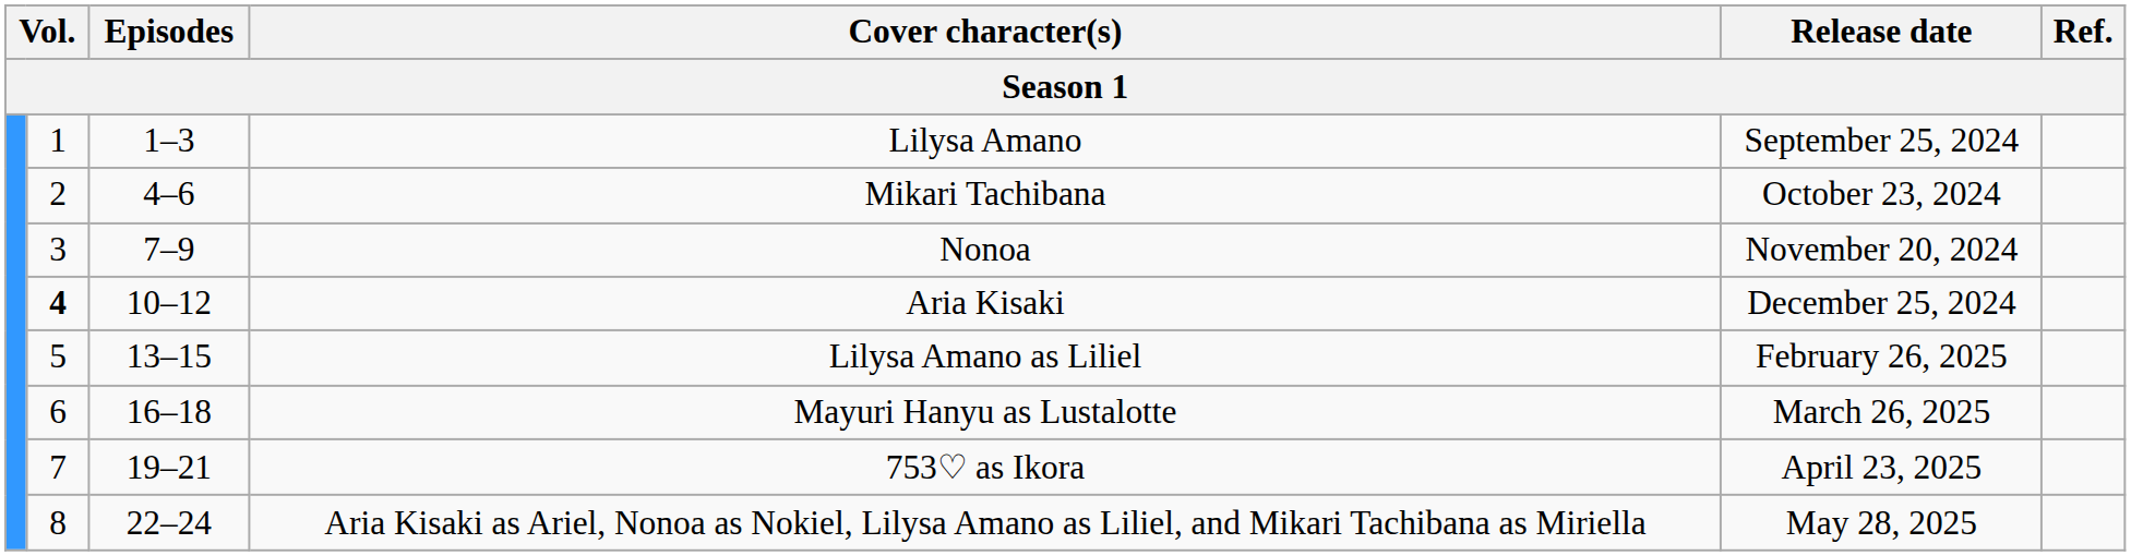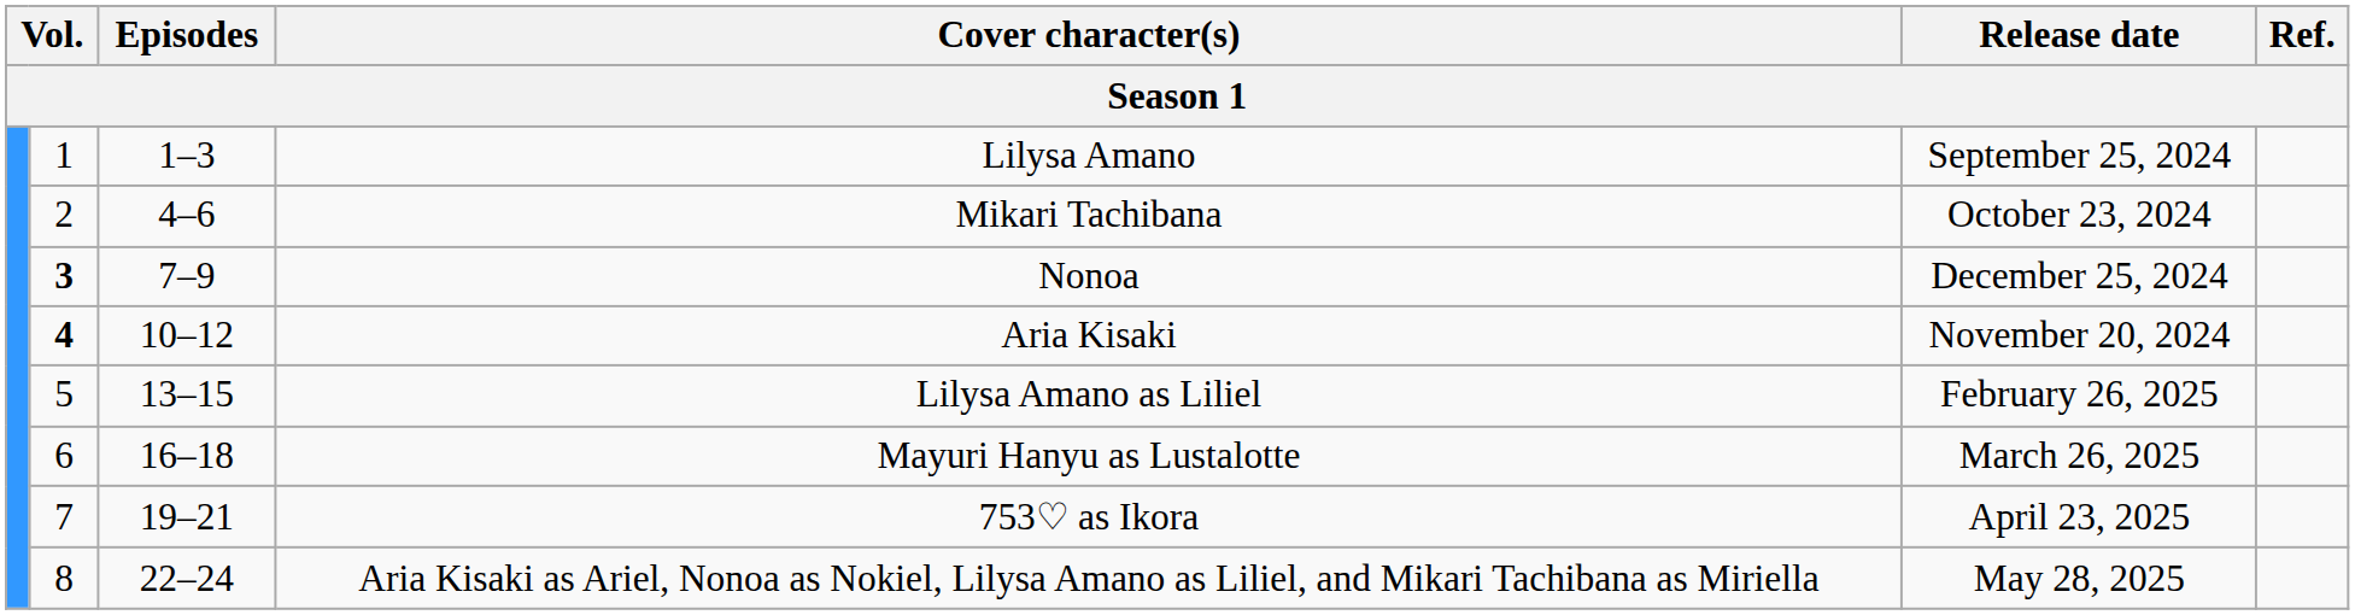 <table class="wikitable" style="text-align: center; width: 50%;">
 <tr>
 <th colspan="2">Vol.</th>
 <th>Episodes</th>
 <th>Cover character(s)</th>
 <th>Release date</th>
 <th>Ref.</th>
 </tr>
 <tr>
 <th colspan="6">Season 1</th>
 </tr>
 <tr>
 <td rowspan="8" width="1%" style="background: #3198FF;"></td>
 <td>1</td>
 <td>1–3</td>
 <td>Lilysa Amano</td>
 <td>September 25, 2024</td>
 <td></td>
 </tr>
 <tr>
 <td>2</td>
 <td>4–6</td>
 <td>Mikari Tachibana</td>
 <td>October 23, 2024</td>
 <td></td>
 </tr>
 <tr>
-<td>3</td>
+<td><strong>3</strong></td>
 <td>7–9</td>
 <td>Nonoa</td>
-<td>November 20, 2024</td>
+<td>December 25, 2024</td>
 <td></td>
 </tr>
 <tr>
 <td><strong>4</strong></td>
 <td>10–12</td>
 <td>Aria Kisaki</td>
-<td>December 25, 2024</td>
+<td>November 20, 2024</td>
 <td></td>
 </tr>
 <tr>
 <td>5</td>
 <td>13–15</td>
 <td>Lilysa Amano as Liliel</td>
 <td>February 26, 2025</td>
 <td></td>
 </tr>
 <tr>
 <td>6</td>
 <td>16–18</td>
 <td>Mayuri Hanyu as Lustalotte</td>
 <td>March 26, 2025</td>
 <td></td>
 </tr>
 <tr>
 <td>7</td>
 <td>19–21</td>
 <td>753♡ as Ikora</td>
 <td>April 23, 2025</td>
 <td></td>
 </tr>
 <tr>
 <td>8</td>
 <td>22–24</td>
 <td>Aria Kisaki as Ariel, Nonoa as Nokiel, Lilysa Amano as Liliel, and Mikari Tachibana as Miriella</td>
 <td>May 28, 2025</td>
 <td></td>
 </tr>
 </table>
